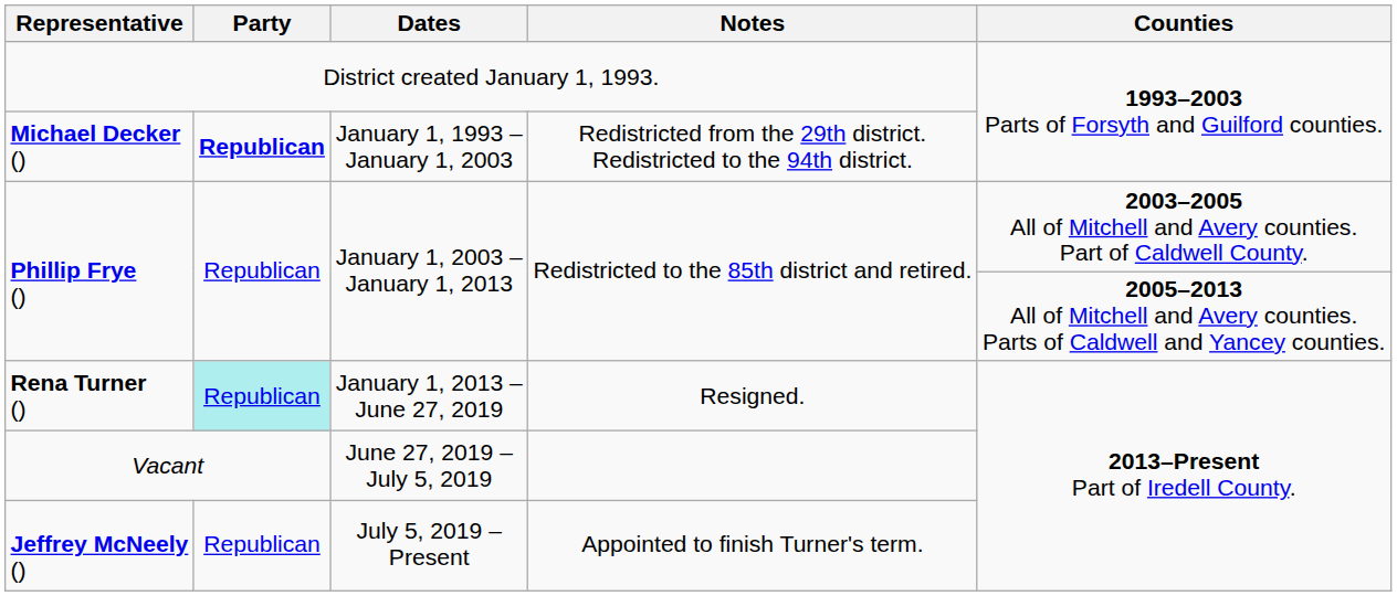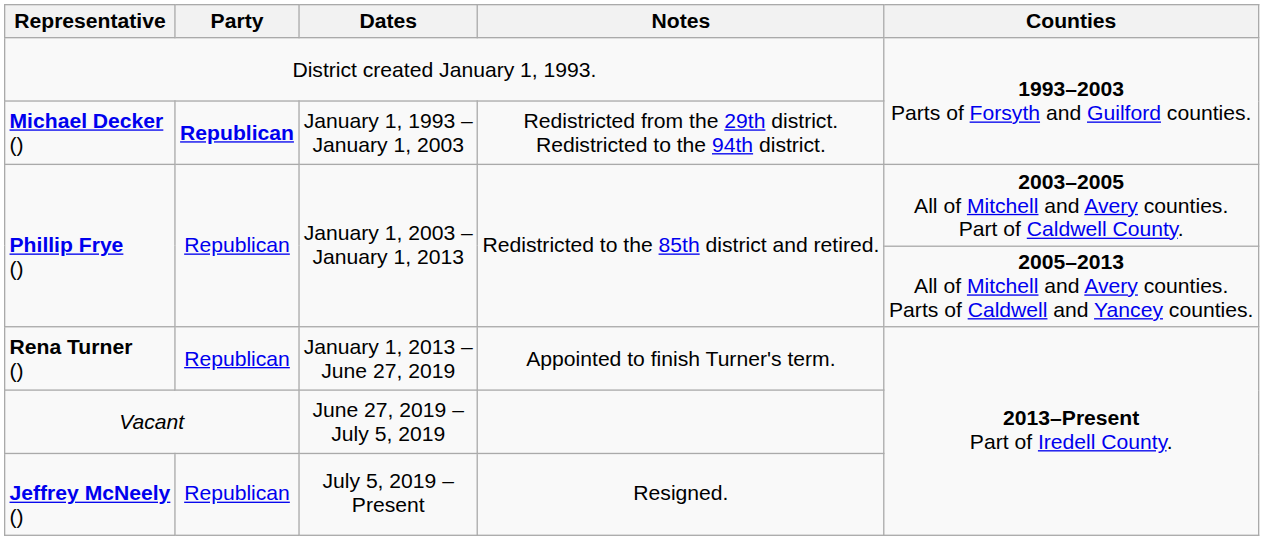 <table class=wikitable style="text-align:center">
 <tr>
 <th>Representative</th>
 <th>Party</th>
 <th>Dates</th>
 <th>Notes</th>
 <th>Counties</th>
 </tr>
 <tr style="height:3em">
 <td colspan=4>District created January 1, 1993.</td>
 <td rowspan=2><strong>1993–2003</strong> <br> Parts of <a href='#'>Forsyth</a> and <a href='#'>Guilford</a> counties.</td>
 </tr>
 <tr style="height:3em">
 <td align=left><strong><a href='#'>Michael Decker</a></strong><br>()</td>
 <td><strong><a href='#'>Republican</a></strong></td>
 <td nowrap>January 1, 1993 – <br> January 1, 2003</td>
 <td>Redistricted from the <a href='#'>29th</a> district. <br> Redistricted to the <a href='#'>94th</a> district.</td>
 </tr>
 <tr style="height:3em">
 <td rowspan=2 align=left><br><strong><a href='#'>Phillip Frye</a></strong><br>()</td>
 <td rowspan=2 ><a href='#'>Republican</a></td>
 <td rowspan=2 nowrap>January 1, 2003 – <br> January 1, 2013</td>
 <td rowspan=2>Redistricted to the <a href='#'>85th</a> district and retired.</td>
 <td><strong>2003–2005</strong> <br> All of <a href='#'>Mitchell</a> and <a href='#'>Avery</a> counties. <br> Part of <a href='#'>Caldwell County</a>.</td>
 </tr>
 <tr style="height:3em">
 <td><strong>2005–2013</strong> <br> All of <a href='#'>Mitchell</a> and <a href='#'>Avery</a> counties. <br> Parts of <a href='#'>Caldwell</a> and <a href='#'>Yancey</a> counties.</td>
 </tr>
 <tr style="height:3em">
 <td align=left><strong>Rena Turner</strong><br>()</td>
-<td style="background: paleturquoise;"><a href='#'>Republican</a></td>
+<td><a href='#'>Republican</a></td>
 <td nowrap>January 1, 2013 – <br> June 27, 2019</td>
-<td>Resigned.</td>
+<td>Appointed to finish Turner's term.</td>
 <td rowspan=3><strong>2013–Present</strong> <br> Part of <a href='#'>Iredell County</a>.</td>
 </tr>
 <tr style="height:3em">
 <td colspan=2><em>Vacant</em></td>
 <td nowrap>June 27, 2019 – <br> July 5, 2019</td>
 <td></td>
 </tr>
 <tr style="height:3em">
 <td align=left><br><strong><a href='#'>Jeffrey McNeely</a></strong><br>()</td>
 <td><a href='#'>Republican</a></td>
 <td nowrap>July 5, 2019 – <br> Present</td>
-<td>Appointed to finish Turner's term.</td>
+<td>Resigned.</td>
 </tr>
 </table>
